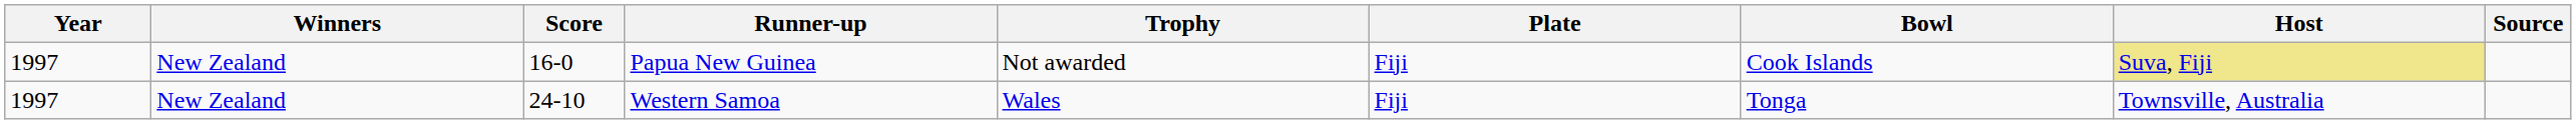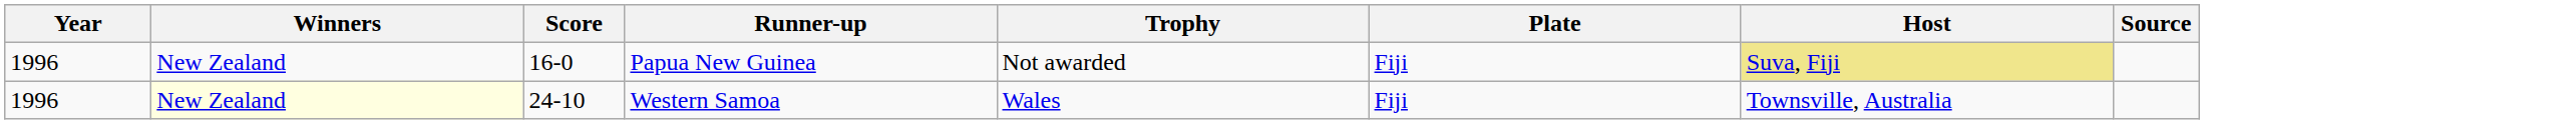 <table class="wikitable sortable">
 <tr>
 <th width=90>Year</th>
 <th width=240>Winners</th>
 <th width=60>Score</th>
 <th width=240>Runner-up</th>
 <th width=240>Trophy</th>
 <th width=240>Plate</th>
-<th width=240>Bowl</th>
 <th width=240>Host</th>
 <th width=50 class="unsortable">Source</th>
 </tr>
 <tr>
-<td>1997</td>
+<td>1996</td>
 <td><a href='#'>New Zealand</a></td>
 <td>16-0</td>
 <td><a href='#'>Papua New Guinea</a></td>
 <td>Not awarded</td>
 <td><a href='#'>Fiji</a></td>
-<td><a href='#'>Cook Islands</a></td>
 <td style="background: khaki;"><a href='#'>Suva</a>, <a href='#'>Fiji</a></td>
 <td></td>
 </tr>
 <tr>
-<td>1997</td>
-<td><a href='#'>New Zealand</a></td>
+<td>1996</td>
+<td style="background: lightyellow;"><a href='#'>New Zealand</a></td>
 <td>24-10</td>
 <td><a href='#'>Western Samoa</a></td>
 <td><a href='#'>Wales</a></td>
 <td><a href='#'>Fiji</a></td>
-<td><a href='#'>Tonga</a></td>
 <td><a href='#'>Townsville</a>, <a href='#'>Australia</a></td>
 <td></td>
 </tr>
 </table>
